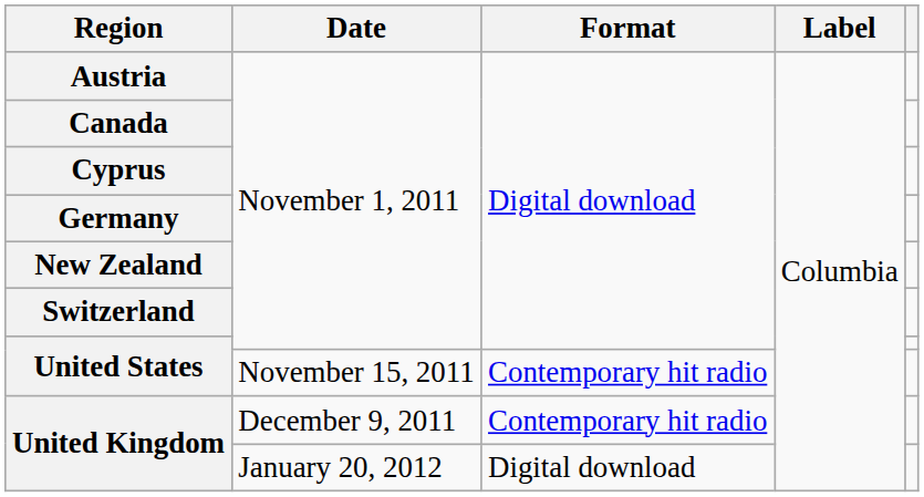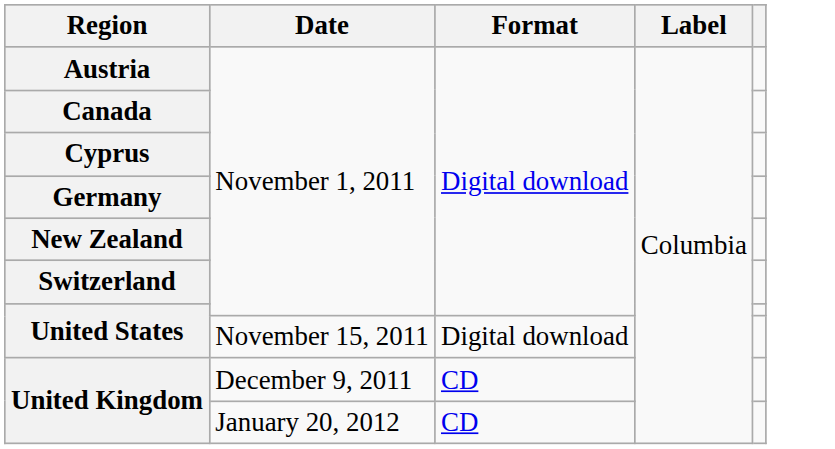 <table class="wikitable plainrowheaders">
 <tr>
 <th scope="col">Region</th>
 <th scope="col">Date</th>
 <th scope="col">Format</th>
 <th scope="col">Label</th>
 <th scope="col"></th>
 </tr>
 <tr>
 <th scope="row">Austria</th>
 <td rowspan="7">November 1, 2011</td>
 <td rowspan="7"><a href='#'>Digital download</a></td>
 <td rowspan="10">Columbia</td>
 <td align="center"></td>
 </tr>
 <tr>
 <th scope="row">Canada</th>
 <td align="center"></td>
 </tr>
 <tr>
 <th scope="row">Cyprus</th>
 <td align="center"></td>
 </tr>
 <tr>
 <th scope="row">Germany</th>
 <td align="center"></td>
 </tr>
 <tr>
 <th scope="row">New Zealand</th>
 <td align="center"></td>
 </tr>
 <tr>
 <th scope="row">Switzerland</th>
 <td align="center"></td>
 </tr>
 <tr>
 <th rowspan="2" scope="row">United States</th>
 <td align="center"></td>
 </tr>
 <tr>
 <td>November 15, 2011</td>
-<td><a href='#'>Contemporary hit radio</a></td>
+<td>Digital download</td>
 <td align="center"></td>
 </tr>
 <tr>
 <th rowspan="2" scope="row">United Kingdom</th>
 <td>December 9, 2011</td>
-<td><a href='#'>Contemporary hit radio</a></td>
+<td><a href='#'>CD</a></td>
 <td align="center"></td>
 </tr>
 <tr>
 <td>January 20, 2012</td>
-<td>Digital download</td>
+<td><a href='#'>CD</a></td>
 <td align="center"></td>
 </tr>
 </table>
